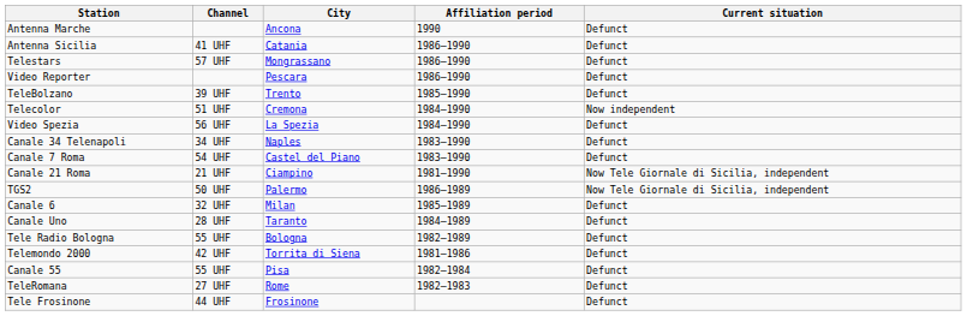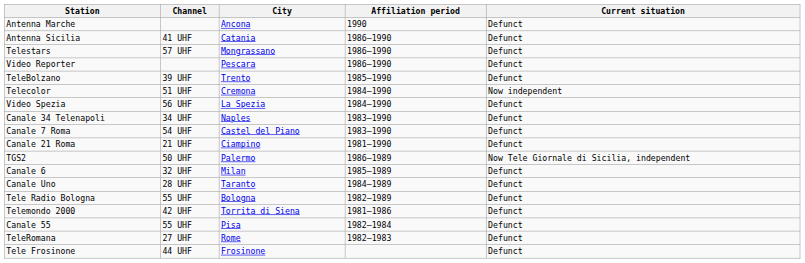 <table class="wikitable" style="width: 100%">
 <tr>
 <th>Station</th>
 <th>Channel</th>
 <th>City</th>
 <th>Affiliation period</th>
 <th>Current situation</th>
 </tr>
 <tr>
 <td Antenna Marche>Antenna Marche</td>
 <td></td>
 <td><a href='#'>Ancona</a></td>
 <td>1990</td>
 <td>Defunct</td>
 </tr>
 <tr>
 <td>Antenna Sicilia</td>
 <td>41 UHF</td>
 <td><a href='#'>Catania</a></td>
 <td>1986–1990</td>
 <td>Defunct</td>
 </tr>
 <tr>
 <td>Telestars</td>
 <td>57 UHF</td>
 <td><a href='#'>Mongrassano</a></td>
 <td>1986–1990</td>
 <td>Defunct</td>
 </tr>
 <tr>
 <td>Video Reporter</td>
 <td></td>
 <td><a href='#'>Pescara</a></td>
 <td>1986–1990</td>
 <td>Defunct</td>
 </tr>
 <tr>
 <td>TeleBolzano</td>
 <td>39 UHF</td>
 <td><a href='#'>Trento</a></td>
 <td>1985–1990</td>
 <td>Defunct</td>
 </tr>
 <tr>
 <td>Telecolor</td>
 <td>51 UHF</td>
 <td><a href='#'>Cremona</a></td>
 <td>1984–1990</td>
 <td>Now independent</td>
 </tr>
 <tr>
 <td>Video Spezia</td>
 <td>56 UHF</td>
 <td><a href='#'>La Spezia</a></td>
 <td>1984–1990</td>
 <td>Defunct</td>
 </tr>
 <tr>
 <td>Canale 34 Telenapoli</td>
 <td>34 UHF</td>
 <td><a href='#'>Naples</a></td>
 <td>1983–1990</td>
 <td>Defunct</td>
 </tr>
 <tr>
 <td>Canale 7 Roma</td>
 <td>54 UHF</td>
 <td><a href='#'>Castel del Piano</a></td>
 <td>1983–1990</td>
 <td>Defunct</td>
 </tr>
 <tr>
 <td>Canale 21 Roma</td>
 <td>21 UHF</td>
 <td><a href='#'>Ciampino</a></td>
 <td>1981–1990</td>
-<td>Now Tele Giornale di Sicilia, independent</td>
+<td>Defunct</td>
 </tr>
 <tr>
 <td>TGS2</td>
 <td>50 UHF</td>
 <td><a href='#'>Palermo</a></td>
 <td>1986–1989</td>
 <td>Now Tele Giornale di Sicilia, independent</td>
 </tr>
 <tr>
 <td>Canale 6</td>
 <td>32 UHF</td>
 <td><a href='#'>Milan</a></td>
 <td>1985–1989</td>
 <td>Defunct</td>
 </tr>
 <tr>
 <td>Canale Uno</td>
 <td>28 UHF</td>
 <td><a href='#'>Taranto</a></td>
 <td>1984–1989</td>
 <td>Defunct</td>
 </tr>
 <tr>
 <td>Tele Radio Bologna</td>
 <td>55 UHF</td>
 <td><a href='#'>Bologna</a></td>
 <td>1982–1989</td>
 <td>Defunct</td>
 </tr>
 <tr>
 <td>Telemondo 2000</td>
 <td>42 UHF</td>
 <td><a href='#'>Torrita di Siena</a></td>
 <td>1981–1986</td>
 <td>Defunct</td>
 </tr>
 <tr>
 <td>Canale 55</td>
 <td>55 UHF</td>
 <td><a href='#'>Pisa</a></td>
 <td>1982–1984</td>
 <td>Defunct</td>
 </tr>
 <tr>
 <td>TeleRomana</td>
 <td>27 UHF</td>
 <td><a href='#'>Rome</a></td>
 <td>1982–1983</td>
 <td>Defunct</td>
 </tr>
 <tr>
 <td>Tele Frosinone</td>
 <td>44 UHF</td>
 <td><a href='#'>Frosinone</a></td>
 <td></td>
 <td>Defunct</td>
 </tr>
 </table>
